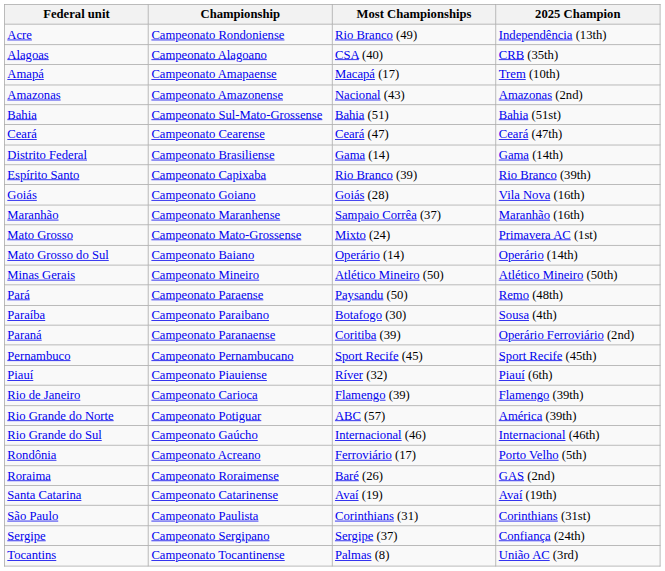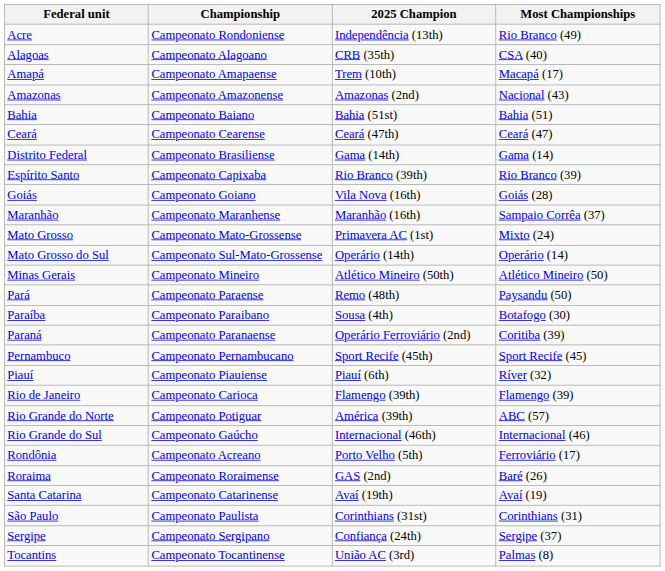 <table class="wikitable">
 <tr>
 <th width=175px>Federal unit</th>
 <th width=225px>Championship</th>
+<th width=200px>2025 Champion</th>
 <th width=200px>Most Championships</th>
-<th width=200px>2025 Champion</th>
 </tr>
 <tr>
 <td> <a href='#'>Acre</a></td>
 <td><a href='#'>Campeonato Rondoniense</a></td>
+<td><a href='#'>Independência</a> (13th)</td>
 <td><a href='#'>Rio Branco</a> (49)</td>
-<td><a href='#'>Independência</a> (13th)</td>
 </tr>
 <tr>
 <td> <a href='#'>Alagoas</a></td>
 <td><a href='#'>Campeonato Alagoano</a></td>
+<td><a href='#'>CRB</a> (35th)</td>
 <td><a href='#'>CSA</a> (40)</td>
-<td><a href='#'>CRB</a> (35th)</td>
 </tr>
 <tr>
 <td> <a href='#'>Amapá</a></td>
 <td><a href='#'>Campeonato Amapaense</a></td>
+<td><a href='#'>Trem</a> (10th)</td>
 <td><a href='#'>Macapá</a> (17)</td>
-<td><a href='#'>Trem</a> (10th)</td>
 </tr>
 <tr>
 <td> <a href='#'>Amazonas</a></td>
 <td><a href='#'>Campeonato Amazonense</a></td>
+<td><a href='#'>Amazonas</a> (2nd)</td>
 <td><a href='#'>Nacional</a> (43)</td>
-<td><a href='#'>Amazonas</a> (2nd)</td>
 </tr>
 <tr>
 <td> <a href='#'>Bahia</a></td>
-<td><a href='#'>Campeonato Sul-Mato-Grossense</a></td>
+<td><a href='#'>Campeonato Baiano</a></td>
+<td><a href='#'>Bahia</a> (51st)</td>
 <td><a href='#'>Bahia</a> (51)</td>
-<td><a href='#'>Bahia</a> (51st)</td>
 </tr>
 <tr>
 <td> <a href='#'>Ceará</a></td>
 <td><a href='#'>Campeonato Cearense</a></td>
+<td><a href='#'>Ceará</a> (47th)</td>
 <td><a href='#'>Ceará</a> (47)</td>
-<td><a href='#'>Ceará</a> (47th)</td>
 </tr>
 <tr>
 <td> <a href='#'>Distrito Federal</a></td>
 <td><a href='#'>Campeonato Brasiliense</a></td>
+<td><a href='#'>Gama</a> (14th)</td>
 <td><a href='#'>Gama</a> (14)</td>
-<td><a href='#'>Gama</a> (14th)</td>
 </tr>
 <tr>
 <td> <a href='#'>Espírito Santo</a></td>
 <td><a href='#'>Campeonato Capixaba</a></td>
+<td><a href='#'>Rio Branco</a> (39th)</td>
 <td><a href='#'>Rio Branco</a> (39)</td>
-<td><a href='#'>Rio Branco</a> (39th)</td>
 </tr>
 <tr>
 <td> <a href='#'>Goiás</a></td>
 <td><a href='#'>Campeonato Goiano</a></td>
+<td><a href='#'>Vila Nova</a> (16th)</td>
 <td><a href='#'>Goiás</a> (28)</td>
-<td><a href='#'>Vila Nova</a> (16th)</td>
 </tr>
 <tr>
 <td> <a href='#'>Maranhão</a></td>
 <td><a href='#'>Campeonato Maranhense</a></td>
+<td><a href='#'>Maranhão</a> (16th)</td>
 <td><a href='#'>Sampaio Corrêa</a> (37)</td>
-<td><a href='#'>Maranhão</a> (16th)</td>
 </tr>
 <tr>
 <td> <a href='#'>Mato Grosso</a></td>
 <td><a href='#'>Campeonato Mato-Grossense</a></td>
+<td><a href='#'>Primavera AC</a> (1st)</td>
 <td><a href='#'>Mixto</a> (24)</td>
-<td><a href='#'>Primavera AC</a> (1st)</td>
 </tr>
 <tr>
 <td> <a href='#'>Mato Grosso do Sul</a></td>
-<td><a href='#'>Campeonato Baiano</a></td>
+<td><a href='#'>Campeonato Sul-Mato-Grossense</a></td>
+<td><a href='#'>Operário</a> (14th)</td>
 <td><a href='#'>Operário</a> (14)</td>
-<td><a href='#'>Operário</a> (14th)</td>
 </tr>
 <tr>
 <td> <a href='#'>Minas Gerais</a></td>
 <td><a href='#'>Campeonato Mineiro</a></td>
+<td><a href='#'>Atlético Mineiro</a> (50th)</td>
 <td><a href='#'>Atlético Mineiro</a> (50)</td>
-<td><a href='#'>Atlético Mineiro</a> (50th)</td>
 </tr>
 <tr>
 <td> <a href='#'>Pará</a></td>
 <td><a href='#'>Campeonato Paraense</a></td>
+<td><a href='#'>Remo</a> (48th)</td>
 <td><a href='#'>Paysandu</a> (50)</td>
-<td><a href='#'>Remo</a> (48th)</td>
 </tr>
 <tr>
 <td> <a href='#'>Paraíba</a></td>
 <td><a href='#'>Campeonato Paraibano</a></td>
+<td><a href='#'>Sousa</a> (4th)</td>
 <td><a href='#'>Botafogo</a> (30)</td>
-<td><a href='#'>Sousa</a> (4th)</td>
 </tr>
 <tr>
 <td> <a href='#'>Paraná</a></td>
 <td><a href='#'>Campeonato Paranaense</a></td>
+<td><a href='#'>Operário Ferroviário</a> (2nd)</td>
 <td><a href='#'>Coritiba</a> (39)</td>
-<td><a href='#'>Operário Ferroviário</a> (2nd)</td>
 </tr>
 <tr>
 <td> <a href='#'>Pernambuco</a></td>
 <td><a href='#'>Campeonato Pernambucano</a></td>
+<td><a href='#'>Sport Recife</a> (45th)</td>
 <td><a href='#'>Sport Recife</a> (45)</td>
-<td><a href='#'>Sport Recife</a> (45th)</td>
 </tr>
 <tr>
 <td> <a href='#'>Piauí</a></td>
 <td><a href='#'>Campeonato Piauiense</a></td>
+<td><a href='#'>Piauí</a> (6th)</td>
 <td><a href='#'>Ríver</a> (32)</td>
-<td><a href='#'>Piauí</a> (6th)</td>
 </tr>
 <tr>
 <td> <a href='#'>Rio de Janeiro</a></td>
 <td><a href='#'>Campeonato Carioca</a></td>
+<td><a href='#'>Flamengo</a> (39th)</td>
 <td><a href='#'>Flamengo</a> (39)</td>
-<td><a href='#'>Flamengo</a> (39th)</td>
 </tr>
 <tr>
 <td> <a href='#'>Rio Grande do Norte</a></td>
 <td><a href='#'>Campeonato Potiguar</a></td>
+<td><a href='#'>América</a> (39th)</td>
 <td><a href='#'>ABC</a> (57)</td>
-<td><a href='#'>América</a> (39th)</td>
 </tr>
 <tr>
 <td> <a href='#'>Rio Grande do Sul</a></td>
 <td><a href='#'>Campeonato Gaúcho</a></td>
+<td><a href='#'>Internacional</a> (46th)</td>
 <td><a href='#'>Internacional</a> (46)</td>
-<td><a href='#'>Internacional</a> (46th)</td>
 </tr>
 <tr>
 <td> <a href='#'>Rondônia</a></td>
 <td><a href='#'>Campeonato Acreano</a></td>
+<td><a href='#'>Porto Velho</a> (5th)</td>
 <td><a href='#'>Ferroviário</a> (17)</td>
-<td><a href='#'>Porto Velho</a> (5th)</td>
 </tr>
 <tr>
 <td> <a href='#'>Roraima</a></td>
 <td><a href='#'>Campeonato Roraimense</a></td>
+<td><a href='#'>GAS</a> (2nd)</td>
 <td><a href='#'>Baré</a> (26)</td>
-<td><a href='#'>GAS</a> (2nd)</td>
 </tr>
 <tr>
 <td> <a href='#'>Santa Catarina</a></td>
 <td><a href='#'>Campeonato Catarinense</a></td>
+<td><a href='#'>Avaí</a> (19th)</td>
 <td><a href='#'>Avaí</a> (19)</td>
-<td><a href='#'>Avaí</a> (19th)</td>
 </tr>
 <tr>
 <td> <a href='#'>São Paulo</a></td>
 <td><a href='#'>Campeonato Paulista</a></td>
+<td><a href='#'>Corinthians</a> (31st)</td>
 <td><a href='#'>Corinthians</a> (31)</td>
-<td><a href='#'>Corinthians</a> (31st)</td>
 </tr>
 <tr>
 <td> <a href='#'>Sergipe</a></td>
 <td><a href='#'>Campeonato Sergipano</a></td>
+<td><a href='#'>Confiança</a> (24th)</td>
 <td><a href='#'>Sergipe</a> (37)</td>
-<td><a href='#'>Confiança</a> (24th)</td>
 </tr>
 <tr>
 <td> <a href='#'>Tocantins</a></td>
 <td><a href='#'>Campeonato Tocantinense</a></td>
+<td><a href='#'>União AC</a> (3rd)</td>
 <td><a href='#'>Palmas</a> (8)</td>
-<td><a href='#'>União AC</a> (3rd)</td>
 </tr>
 </table>
